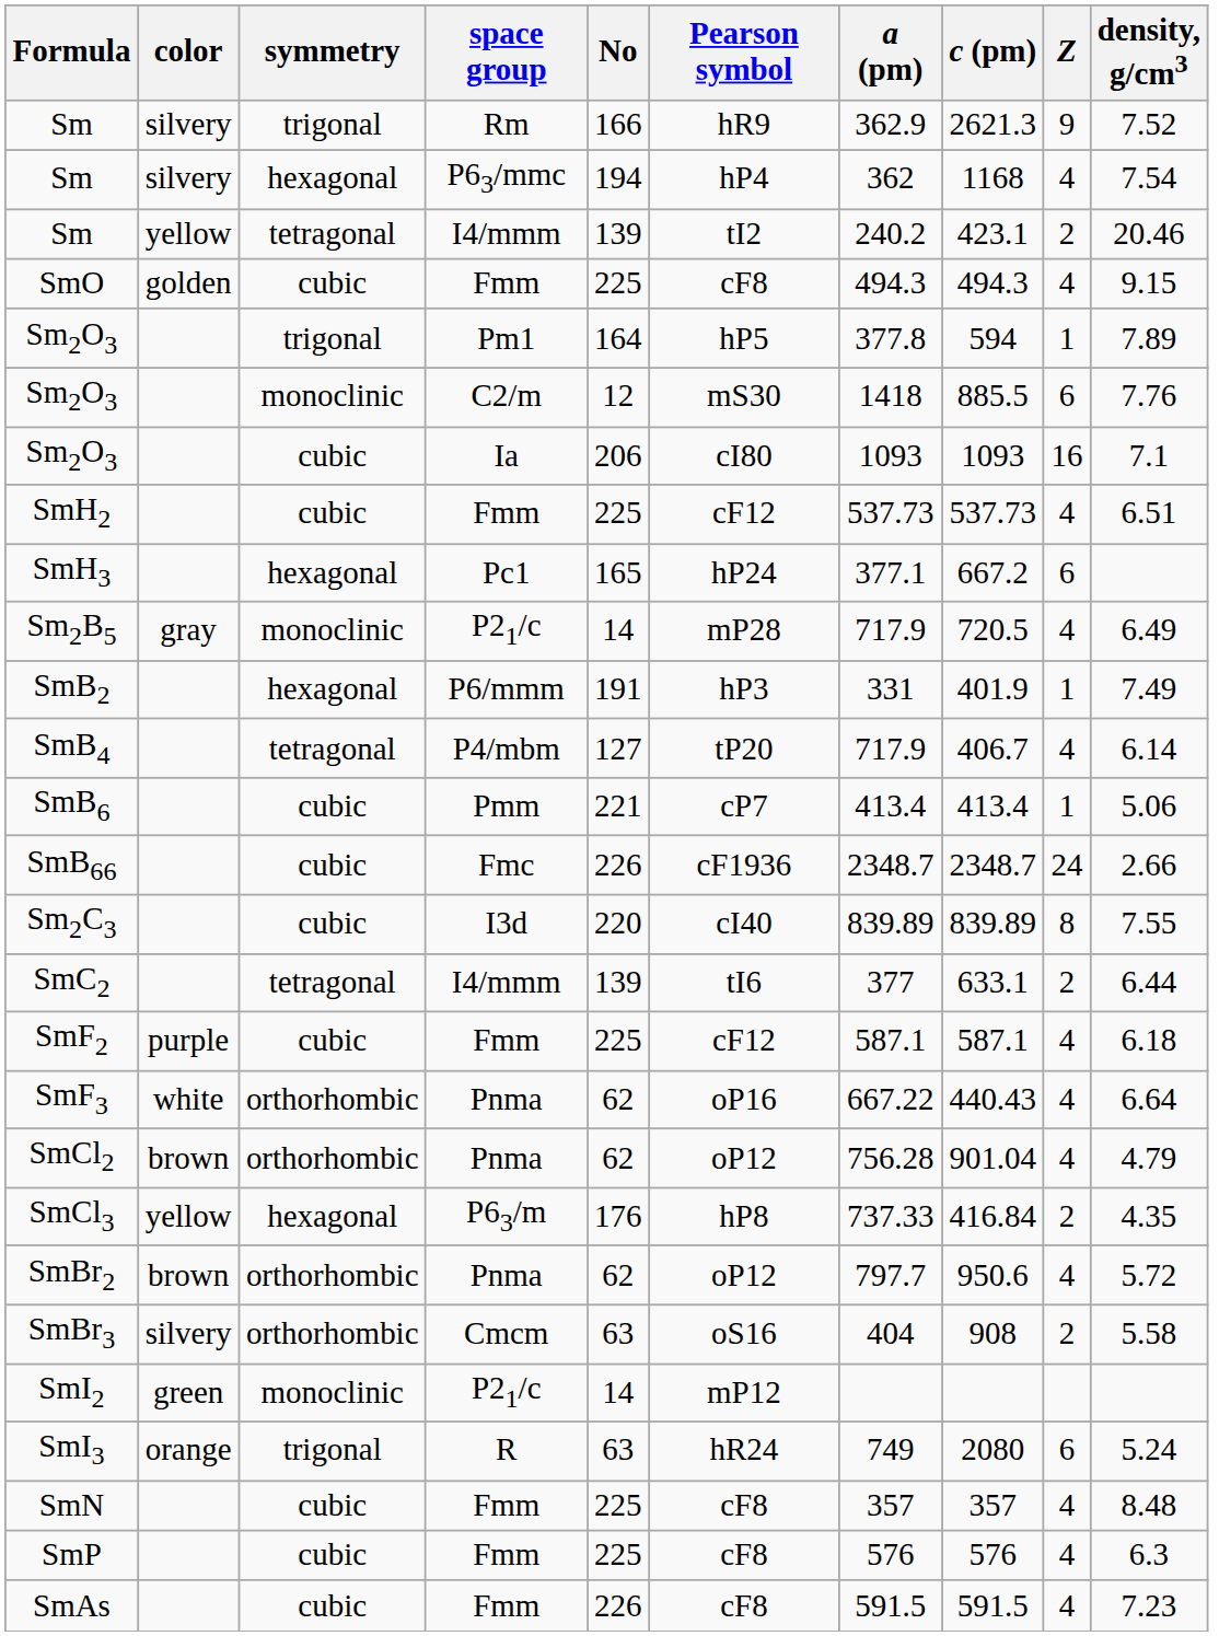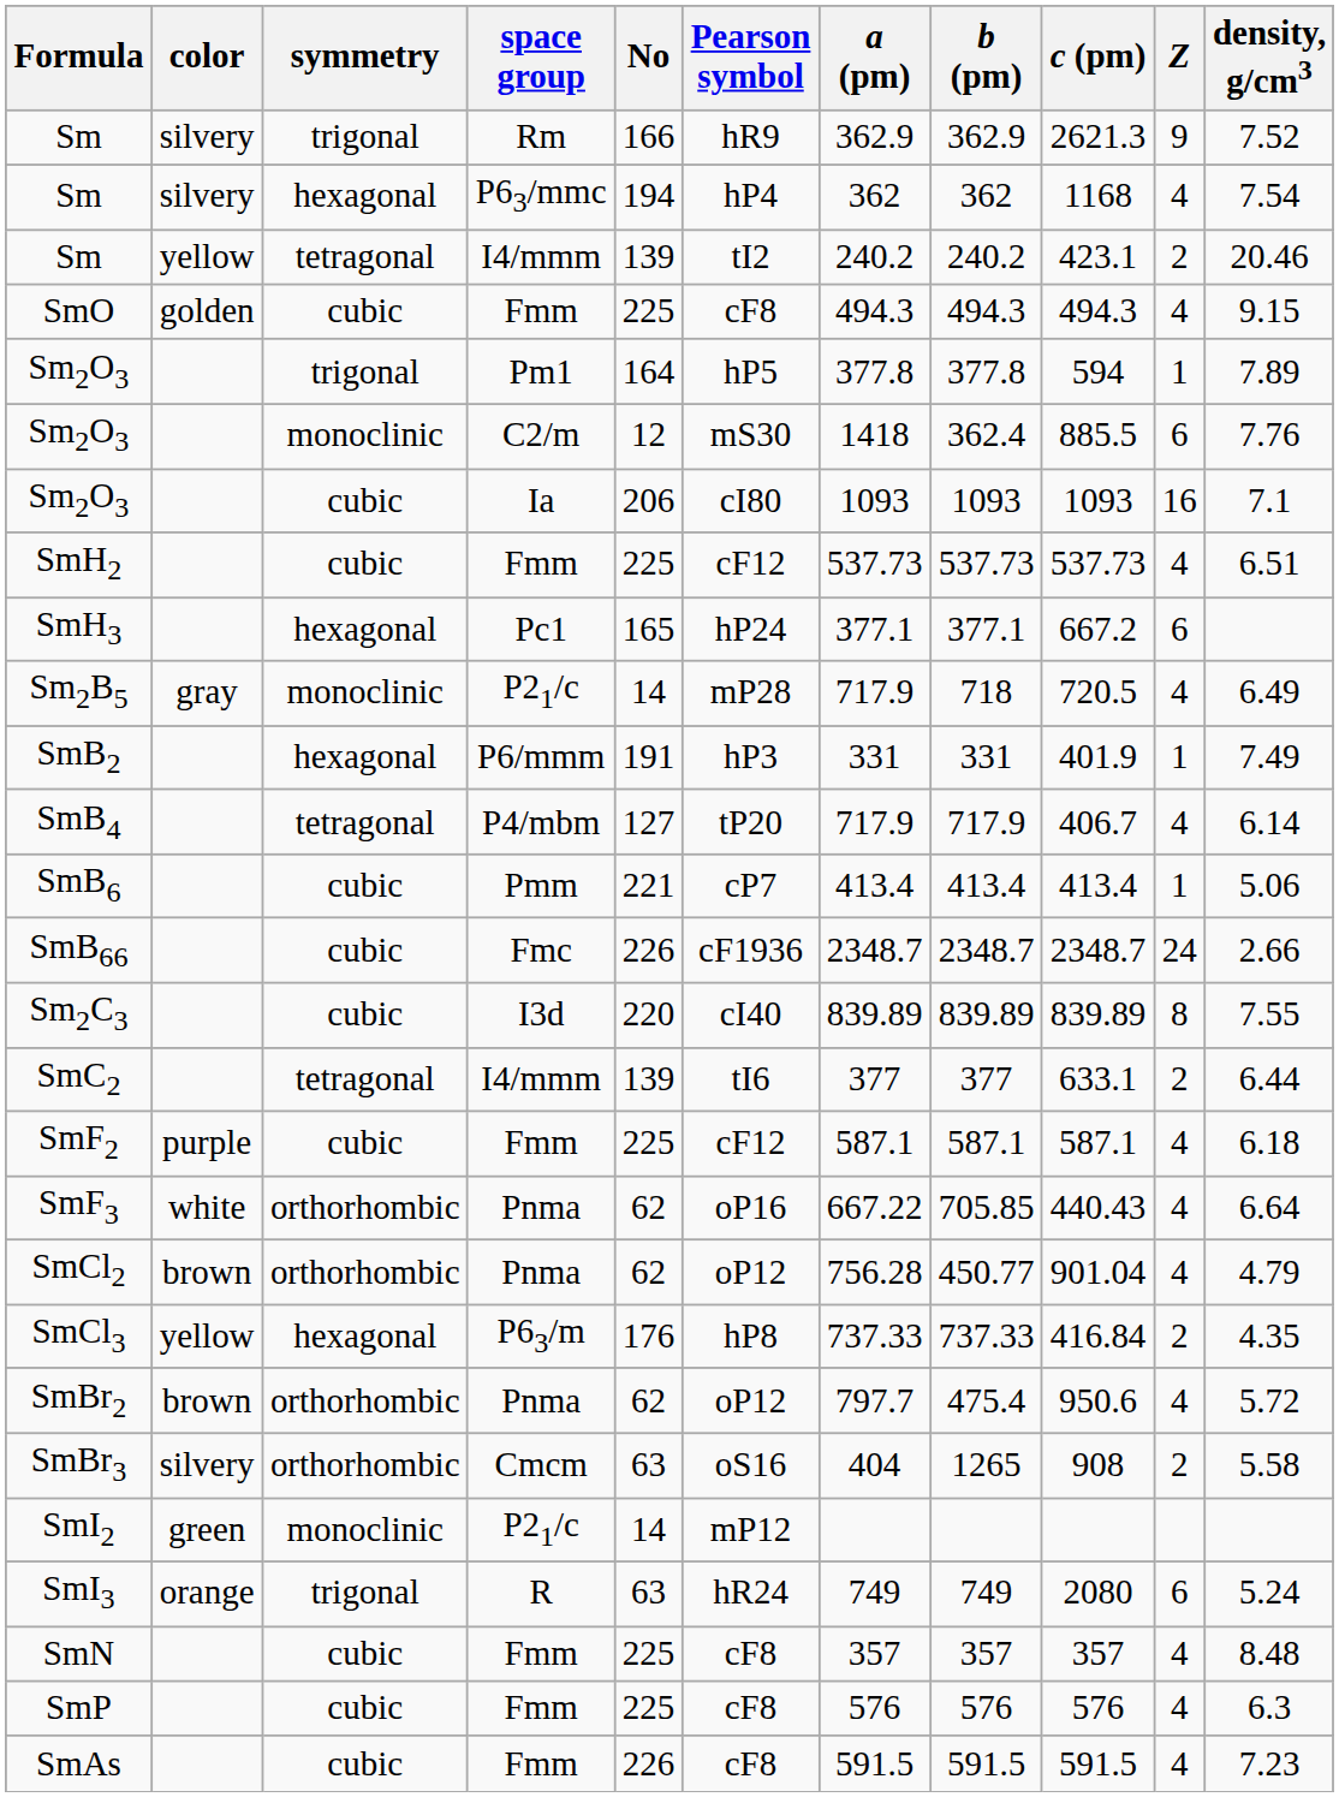 <table Class = "wikitable" style = "text-align: center">
 <tr>
 <th>Formula</th>
 <th>color</th>
 <th>symmetry</th>
 <th><a href='#'>space group</a></th>
 <th>No</th>
 <th><a href='#'>Pearson symbol</a></th>
 <th><em>a</em> (pm)</th>
+<th><em>b</em> (pm)</th>
 <th><em>c</em> (pm)</th>
 <th><em>Z</em></th>
 <th>density, <br>g/cm<sup>3</sup></th>
 </tr>
 <tr>
 <td>Sm</td>
 <td>silvery</td>
 <td>trigonal</td>
 <td>Rm</td>
 <td>166</td>
 <td>hR9</td>
+<td>362.9</td>
 <td>362.9</td>
 <td>2621.3</td>
 <td>9</td>
 <td>7.52</td>
 </tr>
 <tr>
 <td>Sm</td>
 <td>silvery</td>
 <td>hexagonal</td>
 <td>P6<sub>3</sub>/mmc</td>
 <td>194</td>
 <td>hP4</td>
 <td>362</td>
+<td>362</td>
 <td>1168</td>
 <td>4</td>
 <td>7.54</td>
 </tr>
 <tr>
 <td>Sm</td>
 <td>yellow</td>
 <td>tetragonal</td>
 <td>I4/mmm</td>
 <td>139</td>
 <td>tI2</td>
+<td>240.2</td>
 <td>240.2</td>
 <td>423.1</td>
 <td>2</td>
 <td>20.46</td>
 </tr>
 <tr>
 <td>SmO</td>
 <td>golden</td>
 <td>cubic</td>
 <td>Fmm</td>
 <td>225</td>
 <td>cF8</td>
 <td>494.3</td>
 <td>494.3</td>
+<td>494.3</td>
 <td>4</td>
 <td>9.15</td>
 </tr>
 <tr>
 <td>Sm<sub>2</sub>O<sub>3</sub></td>
 <td></td>
 <td>trigonal</td>
 <td>Pm1</td>
 <td>164</td>
 <td>hP5</td>
+<td>377.8</td>
 <td>377.8</td>
 <td>594</td>
 <td>1</td>
 <td>7.89</td>
 </tr>
 <tr>
 <td>Sm<sub>2</sub>O<sub>3</sub></td>
 <td></td>
 <td>monoclinic</td>
 <td>C2/m</td>
 <td>12</td>
 <td>mS30</td>
 <td>1418</td>
+<td>362.4</td>
 <td>885.5</td>
 <td>6</td>
 <td>7.76</td>
 </tr>
 <tr>
 <td>Sm<sub>2</sub>O<sub>3</sub></td>
 <td></td>
 <td>cubic</td>
 <td>Ia</td>
 <td>206</td>
 <td>cI80</td>
+<td>1093</td>
 <td>1093</td>
 <td>1093</td>
 <td>16</td>
 <td>7.1</td>
 </tr>
 <tr>
 <td>SmH<sub>2</sub></td>
 <td></td>
 <td>cubic</td>
 <td>Fmm</td>
 <td>225</td>
 <td>cF12</td>
 <td>537.73</td>
 <td>537.73</td>
+<td>537.73</td>
 <td>4</td>
 <td>6.51</td>
 </tr>
 <tr>
 <td>SmH<sub>3</sub></td>
 <td></td>
 <td>hexagonal</td>
 <td>Pc1</td>
 <td>165</td>
 <td>hP24</td>
+<td>377.1</td>
 <td>377.1</td>
 <td>667.2</td>
 <td>6</td>
 <td></td>
 </tr>
 <tr>
 <td>Sm<sub>2</sub>B<sub>5</sub></td>
 <td>gray</td>
 <td>monoclinic</td>
 <td>P2<sub>1</sub>/c</td>
 <td>14</td>
 <td>mP28</td>
 <td>717.9</td>
+<td>718</td>
 <td>720.5</td>
 <td>4</td>
 <td>6.49</td>
 </tr>
 <tr>
 <td>SmB<sub>2</sub></td>
 <td></td>
 <td>hexagonal</td>
 <td>P6/mmm</td>
 <td>191</td>
 <td>hP3</td>
 <td>331</td>
+<td>331</td>
 <td>401.9</td>
 <td>1</td>
 <td>7.49</td>
 </tr>
 <tr>
 <td>SmB<sub>4</sub></td>
 <td></td>
 <td>tetragonal</td>
 <td>P4/mbm</td>
 <td>127</td>
 <td>tP20</td>
+<td>717.9</td>
 <td>717.9</td>
 <td>406.7</td>
 <td>4</td>
 <td>6.14</td>
 </tr>
 <tr>
 <td>SmB<sub>6</sub></td>
 <td></td>
 <td>cubic</td>
 <td>Pmm</td>
 <td>221</td>
 <td>cP7</td>
 <td>413.4</td>
 <td>413.4</td>
+<td>413.4</td>
 <td>1</td>
 <td>5.06</td>
 </tr>
 <tr>
 <td>SmB<sub>66</sub></td>
 <td></td>
 <td>cubic</td>
 <td>Fmc</td>
 <td>226</td>
 <td>cF1936</td>
+<td>2348.7</td>
 <td>2348.7</td>
 <td>2348.7</td>
 <td>24</td>
 <td>2.66</td>
 </tr>
 <tr>
 <td>Sm<sub>2</sub>C<sub>3</sub></td>
 <td></td>
 <td>cubic</td>
 <td>I3d</td>
 <td>220</td>
 <td>cI40</td>
 <td>839.89</td>
 <td>839.89</td>
+<td>839.89</td>
 <td>8</td>
 <td>7.55</td>
 </tr>
 <tr>
 <td>SmC<sub>2</sub></td>
 <td></td>
 <td>tetragonal</td>
 <td>I4/mmm</td>
 <td>139</td>
 <td>tI6</td>
+<td>377</td>
 <td>377</td>
 <td>633.1</td>
 <td>2</td>
 <td>6.44</td>
 </tr>
 <tr>
 <td>SmF<sub>2</sub></td>
 <td>purple</td>
 <td>cubic</td>
 <td>Fmm</td>
 <td>225</td>
 <td>cF12</td>
 <td>587.1</td>
 <td>587.1</td>
+<td>587.1</td>
 <td>4</td>
 <td>6.18</td>
 </tr>
 <tr>
 <td>SmF<sub>3</sub></td>
 <td>white</td>
 <td>orthorhombic</td>
 <td>Pnma</td>
 <td>62</td>
 <td>oP16</td>
 <td>667.22</td>
+<td>705.85</td>
 <td>440.43</td>
 <td>4</td>
 <td>6.64</td>
 </tr>
 <tr>
 <td>SmCl<sub>2</sub></td>
 <td>brown</td>
 <td>orthorhombic</td>
 <td>Pnma</td>
 <td>62</td>
 <td>oP12</td>
 <td>756.28</td>
+<td>450.77</td>
 <td>901.04</td>
 <td>4</td>
 <td>4.79</td>
 </tr>
 <tr>
 <td>SmCl<sub>3</sub></td>
 <td>yellow</td>
 <td>hexagonal</td>
 <td>P6<sub>3</sub>/m</td>
 <td>176</td>
 <td>hP8</td>
+<td>737.33</td>
 <td>737.33</td>
 <td>416.84</td>
 <td>2</td>
 <td>4.35</td>
 </tr>
 <tr>
 <td>SmBr<sub>2</sub></td>
 <td>brown</td>
 <td>orthorhombic</td>
 <td>Pnma</td>
 <td>62</td>
 <td>oP12</td>
 <td>797.7</td>
+<td>475.4</td>
 <td>950.6</td>
 <td>4</td>
 <td>5.72</td>
 </tr>
 <tr>
 <td>SmBr<sub>3</sub></td>
 <td>silvery</td>
 <td>orthorhombic</td>
 <td>Cmcm</td>
 <td>63</td>
 <td>oS16</td>
 <td>404</td>
+<td>1265</td>
 <td>908</td>
 <td>2</td>
 <td>5.58</td>
 </tr>
 <tr>
 <td>SmI<sub>2</sub></td>
 <td>green</td>
 <td>monoclinic</td>
 <td>P2<sub>1</sub>/c</td>
 <td>14</td>
 <td>mP12</td>
 <td></td>
 <td></td>
 <td></td>
 <td></td>
+<td></td>
 </tr>
 <tr>
 <td>SmI<sub>3</sub></td>
 <td>orange</td>
 <td>trigonal</td>
 <td>R</td>
 <td>63</td>
 <td>hR24</td>
+<td>749</td>
 <td>749</td>
 <td>2080</td>
 <td>6</td>
 <td>5.24</td>
 </tr>
 <tr>
 <td>SmN</td>
 <td></td>
 <td>cubic</td>
 <td>Fmm</td>
 <td>225</td>
 <td>cF8</td>
 <td>357</td>
 <td>357</td>
+<td>357</td>
 <td>4</td>
 <td>8.48</td>
 </tr>
 <tr>
 <td>SmP</td>
 <td></td>
 <td>cubic</td>
 <td>Fmm</td>
 <td>225</td>
 <td>cF8</td>
+<td>576</td>
 <td>576</td>
 <td>576</td>
 <td>4</td>
 <td>6.3</td>
 </tr>
 <tr>
 <td>SmAs</td>
 <td></td>
 <td>cubic</td>
 <td>Fmm</td>
 <td>226</td>
 <td>cF8</td>
 <td>591.5</td>
 <td>591.5</td>
+<td>591.5</td>
 <td>4</td>
 <td>7.23</td>
 </tr>
 </table>
